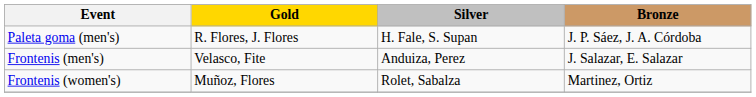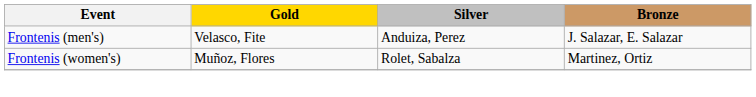 <table class="wikitable" style="max-width: 23cm; width: 100%">
 <tr>
 <th scope="col">Event</th>
 <th scope="col" style="background-color:gold; width:25%">Gold</th>
 <th scope="col" style="background-color:silver; width:25%; width:25%">Silver</th>
 <th scope="col" style="background-color:#cc9966; width:25%">Bronze</th>
-</tr>
-<tr>
-<td><a href='#'>Paleta goma</a> (men's)</td>
-<td> R. Flores, J. Flores</td>
-<td> H. Fale, S. Supan</td>
-<td> J. P. Sáez, J. A. Córdoba</td>
 </tr>
 <tr>
 <td><a href='#'>Frontenis</a> (men's)</td>
 <td> Velasco, Fite</td>
 <td> Anduiza, Perez</td>
 <td> J. Salazar, E. Salazar</td>
 </tr>
 <tr>
 <td><a href='#'>Frontenis</a> (women's)</td>
 <td> Muñoz, Flores</td>
 <td> Rolet, Sabalza</td>
 <td> Martinez, Ortiz</td>
 </tr>
 <tr>
 </tr>
 </table>
